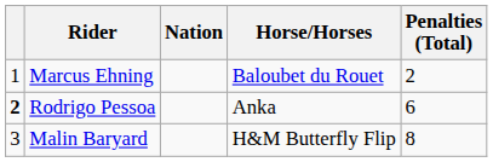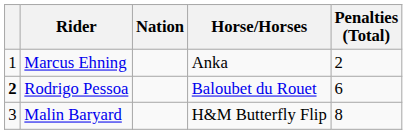 <table class="wikitable">
 <tr>
 <th></th>
 <th>Rider</th>
 <th>Nation</th>
 <th>Horse/Horses</th>
 <th>Penalties<br>(Total)</th>
 </tr>
 <tr>
 <td>1</td>
 <td><a href='#'>Marcus Ehning</a></td>
 <td></td>
-<td><a href='#'>Baloubet du Rouet</a></td>
+<td>Anka</td>
 <td>2</td>
 </tr>
 <tr>
 <td><strong>2</strong></td>
 <td><a href='#'>Rodrigo Pessoa</a></td>
 <td></td>
-<td>Anka</td>
+<td><a href='#'>Baloubet du Rouet</a></td>
 <td>6</td>
 </tr>
 <tr>
 <td>3</td>
 <td><a href='#'>Malin Baryard</a></td>
 <td></td>
 <td>H&M Butterfly Flip</td>
 <td>8</td>
 </tr>
 </table>
